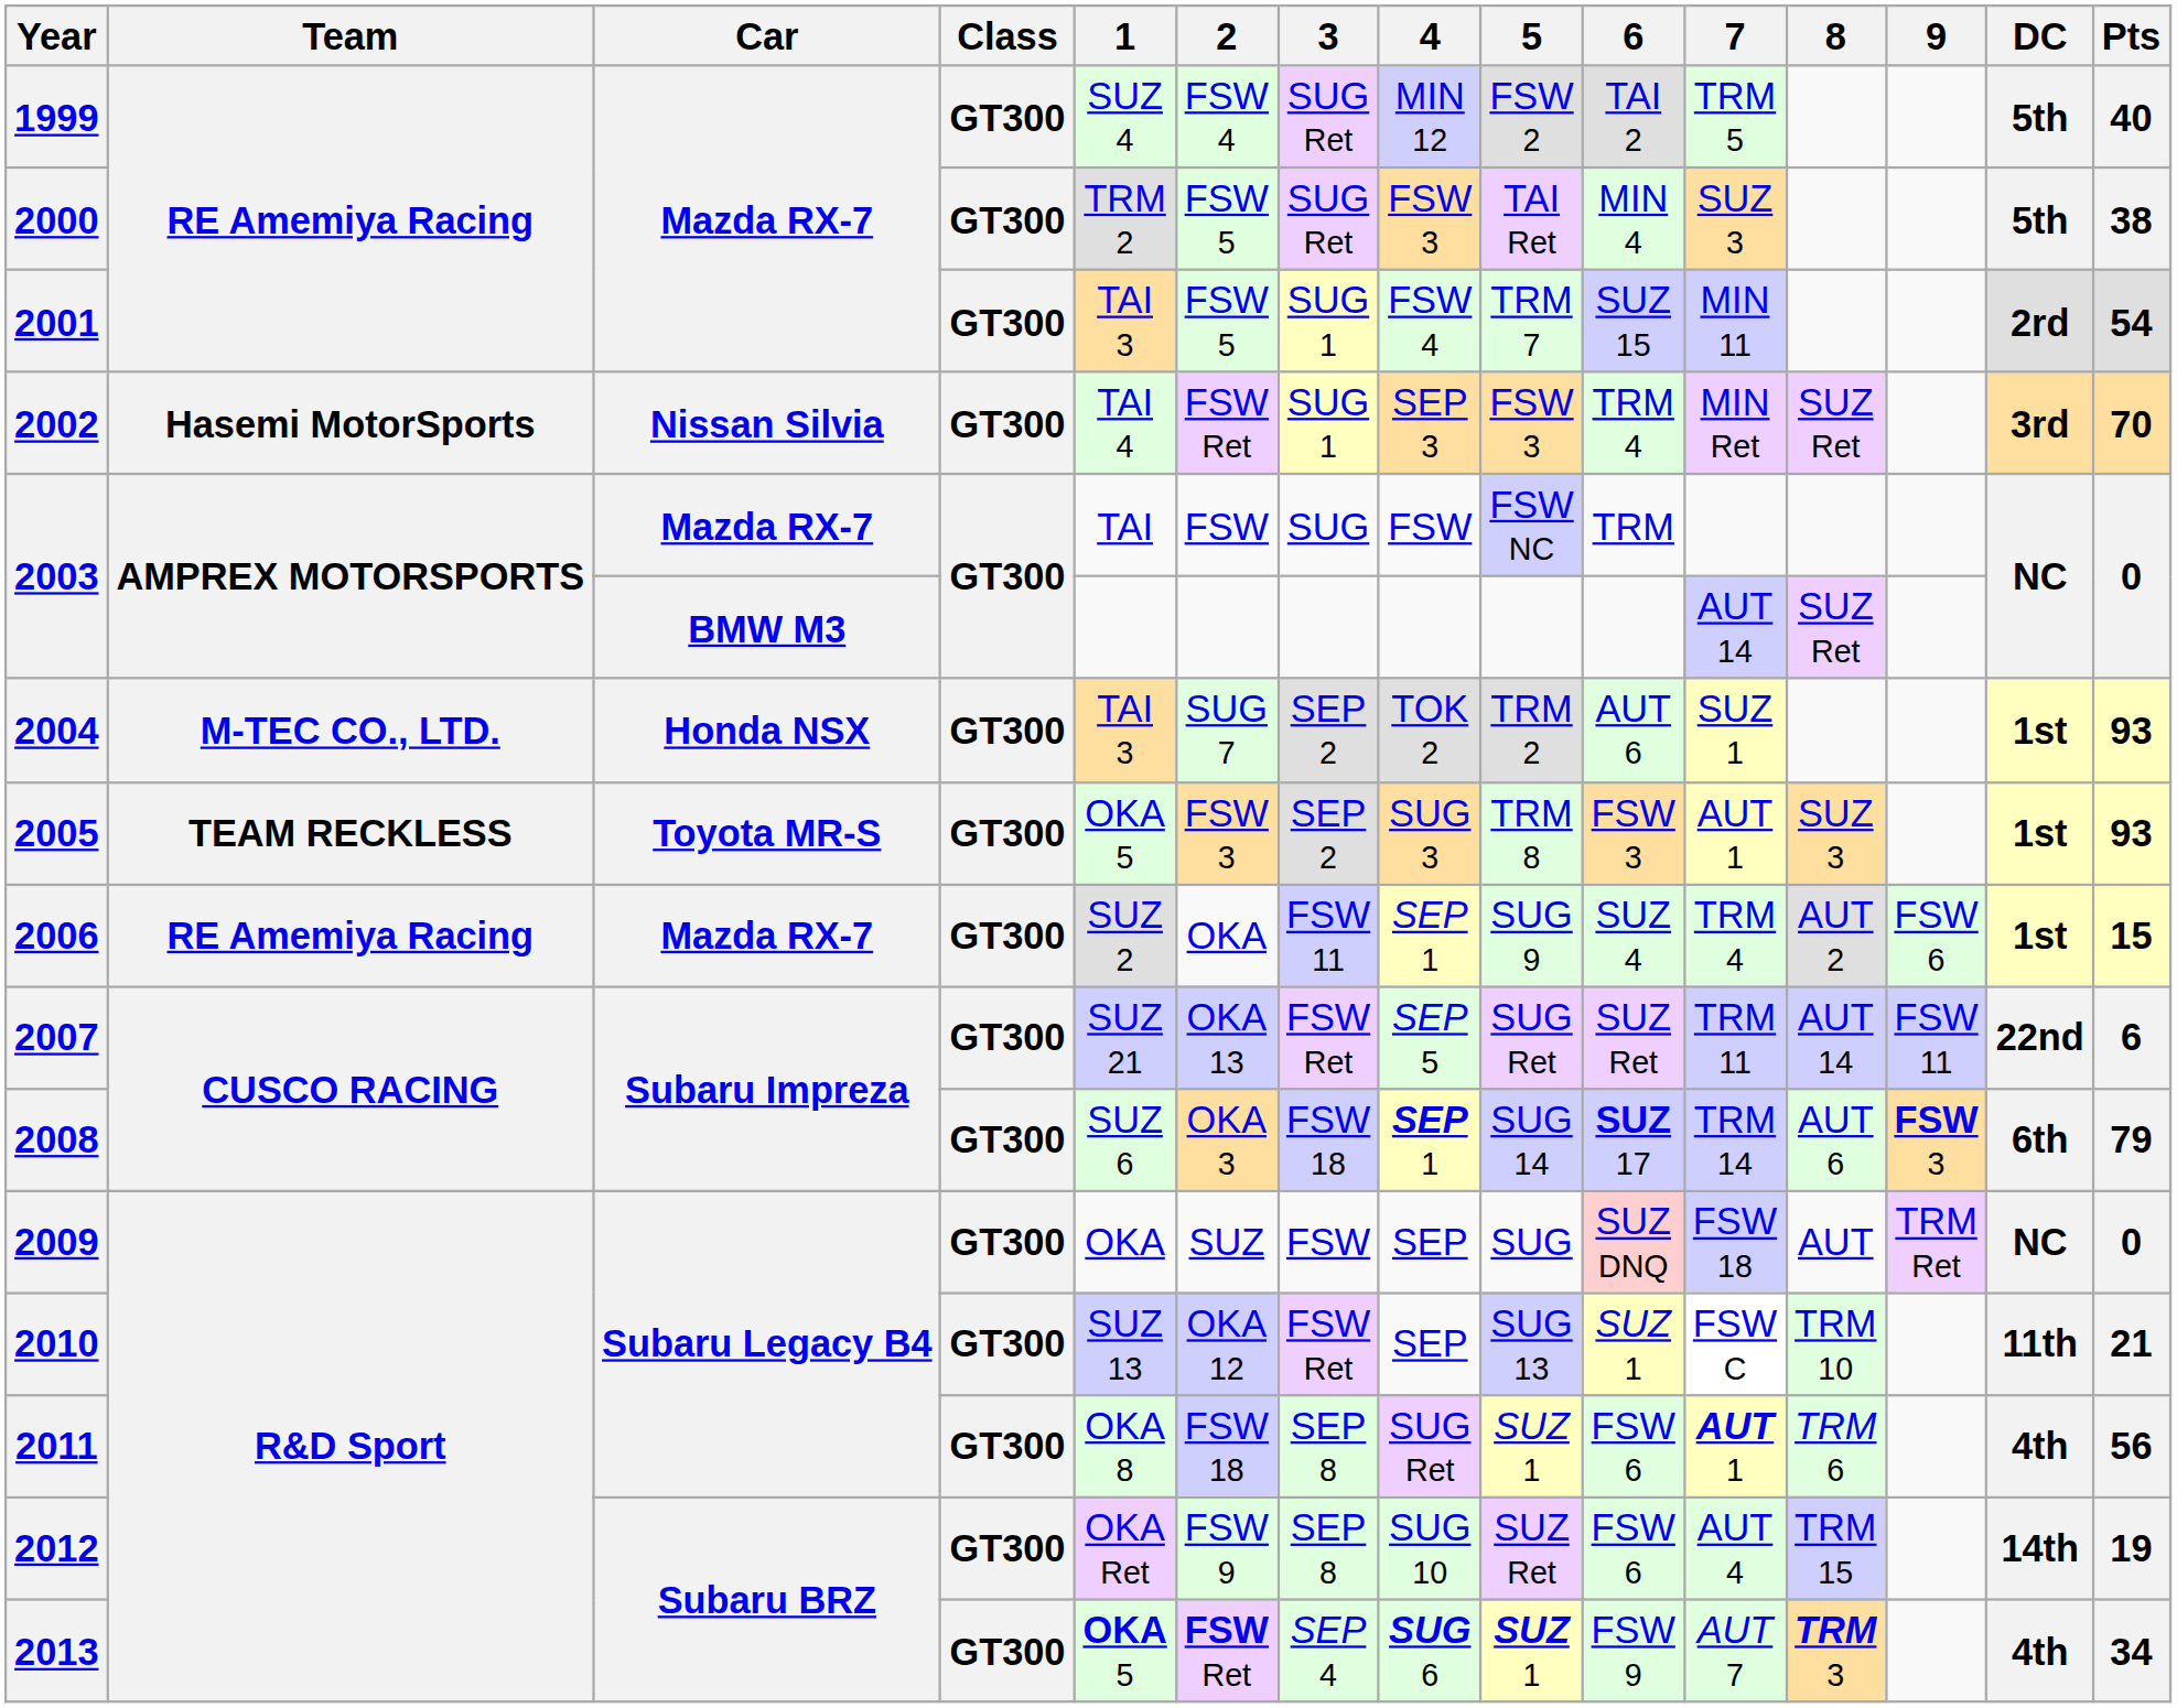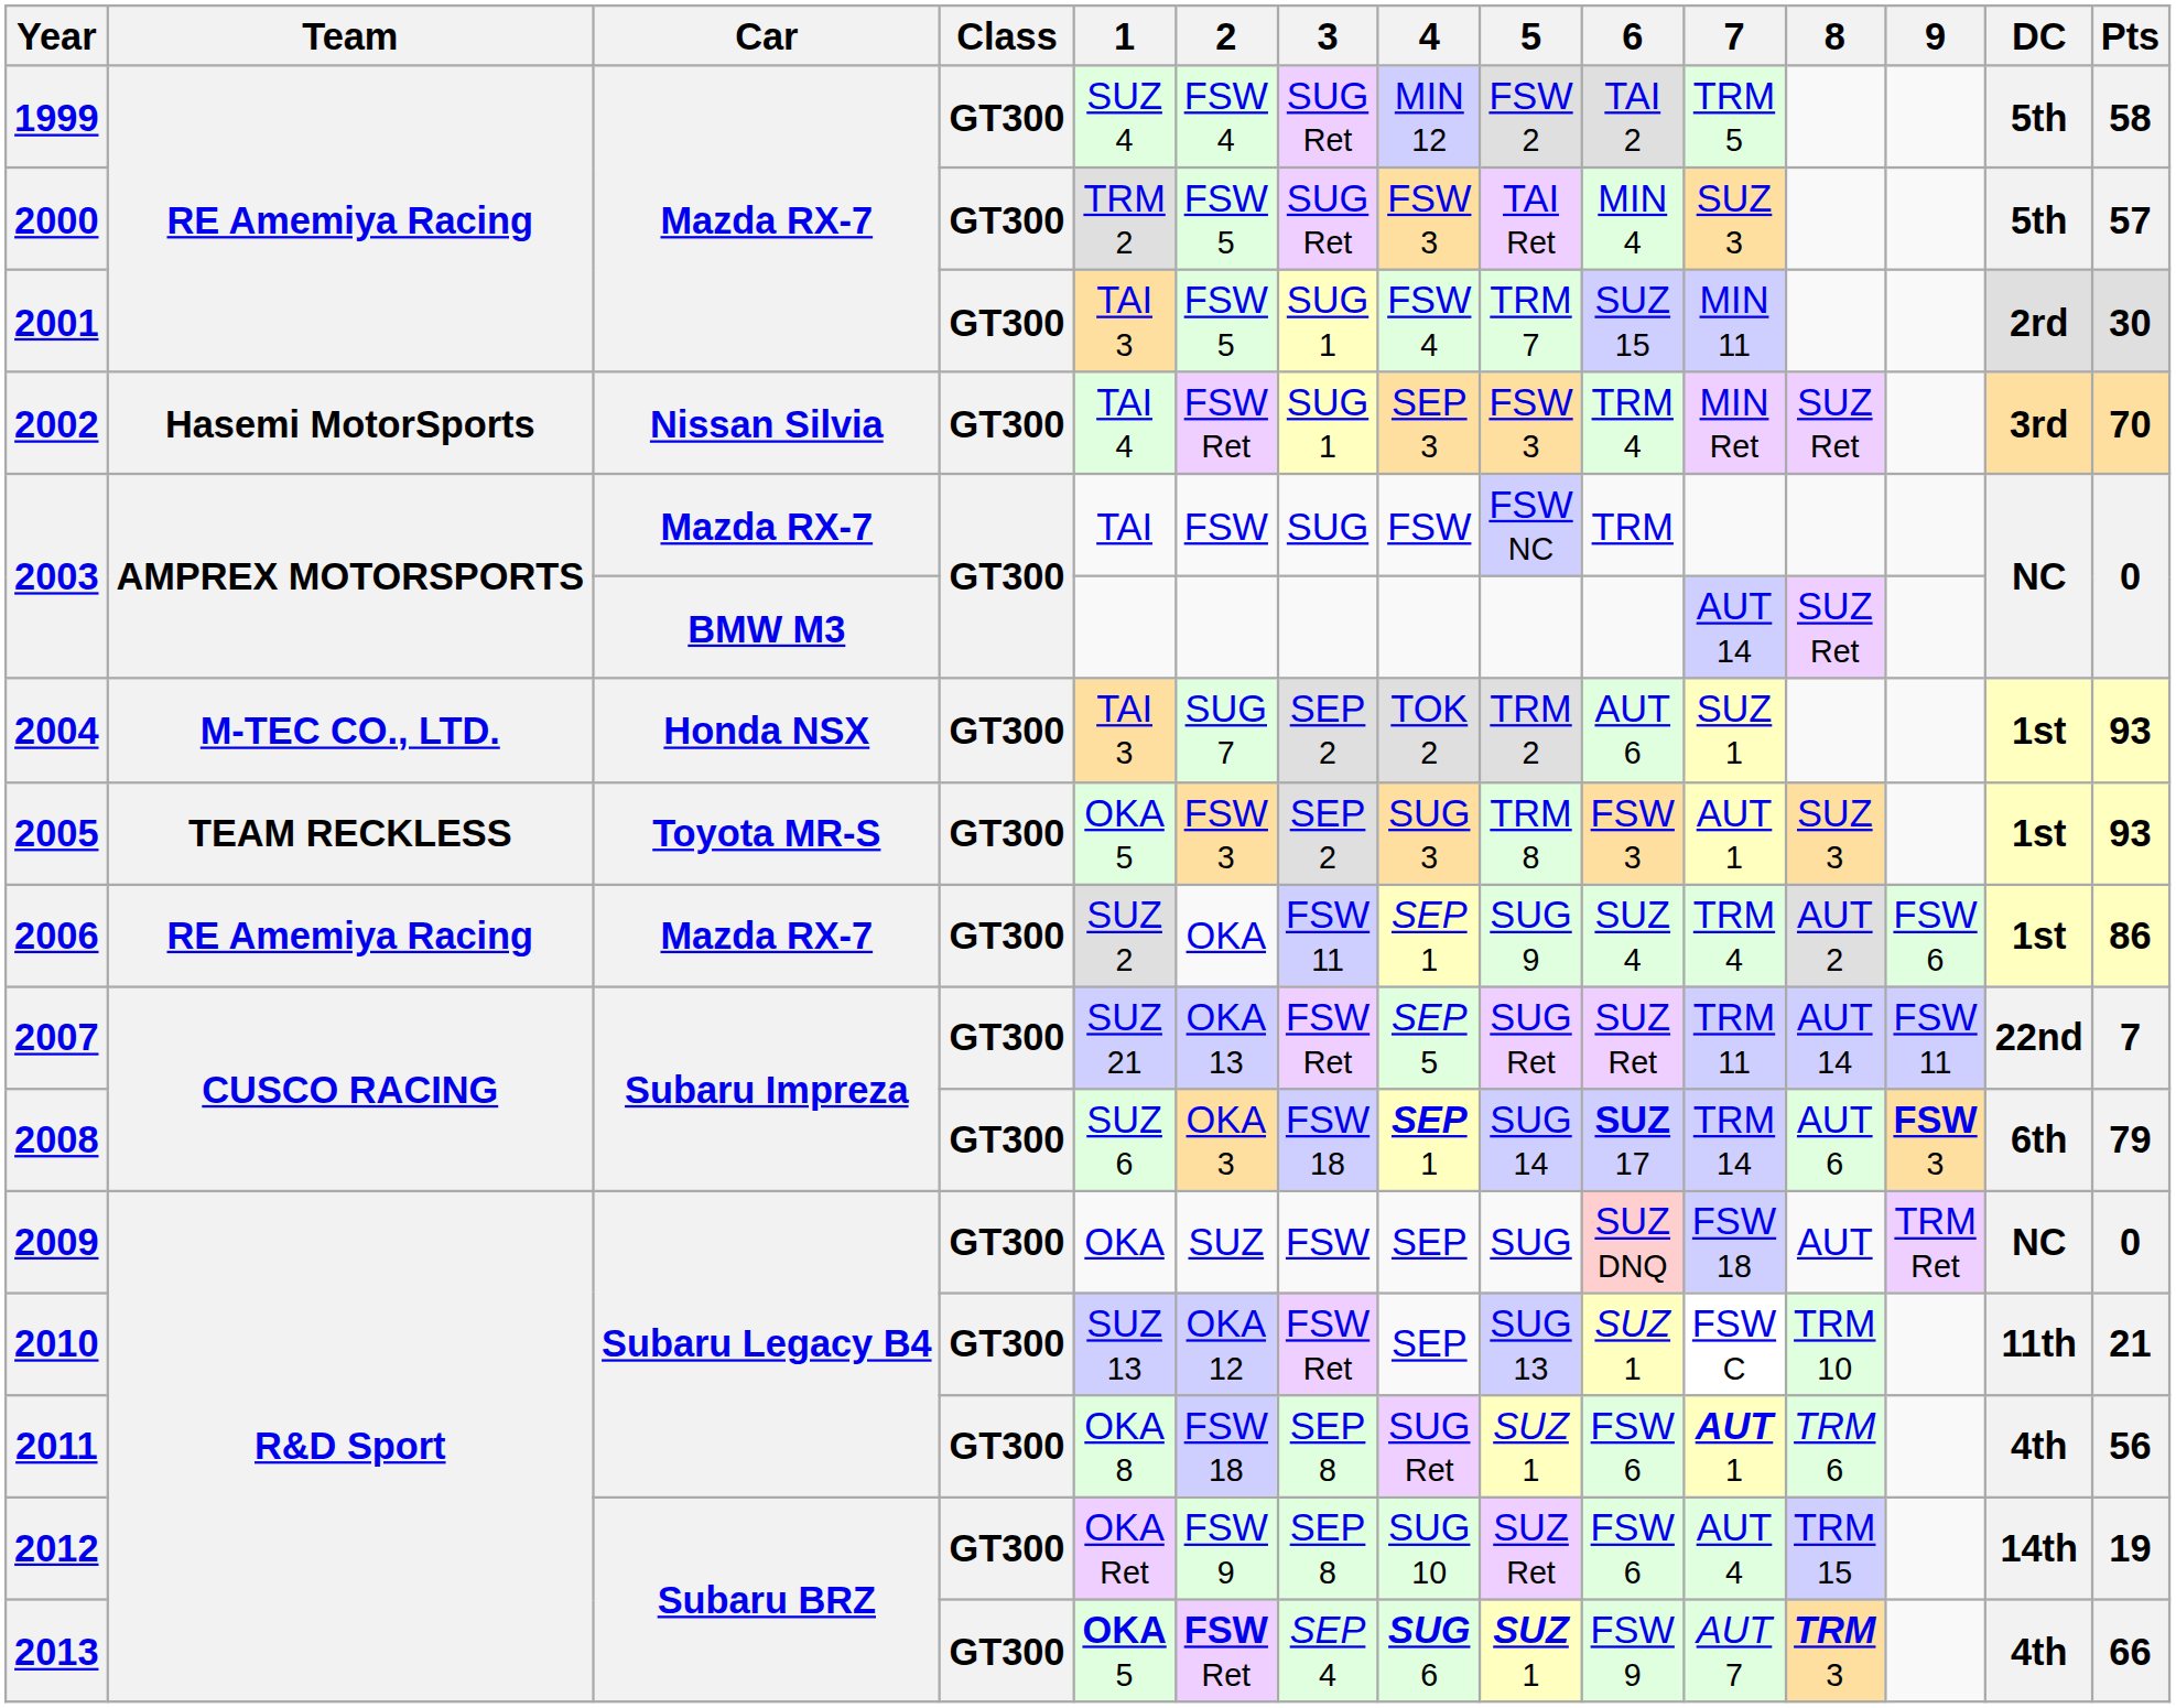 <table class="wikitable" style="text-align:center; font-size:95%">
 <tr>
 <th>Year</th>
 <th>Team</th>
 <th>Car</th>
 <th>Class</th>
 <th>1</th>
 <th>2</th>
 <th>3</th>
 <th>4</th>
 <th>5</th>
 <th>6</th>
 <th>7</th>
 <th>8</th>
 <th>9</th>
 <th>DC</th>
 <th>Pts</th>
 </tr>
 <tr>
 <th><a href='#'>1999</a></th>
 <th rowspan="3"><a href='#'>RE Amemiya Racing</a></th>
 <th rowspan="3"><a href='#'>Mazda RX-7</a></th>
 <th>GT300</th>
 <td bgcolor="#dfffdf"><a href='#'>SUZ</a><br><small>4</small></td>
 <td bgcolor="#dfffdf"><a href='#'>FSW</a><br><small>4</small></td>
 <td bgcolor="#efcfff"><a href='#'>SUG</a><br><small>Ret</small></td>
 <td bgcolor="#cfcfff"><a href='#'>MIN</a><br><small>12</small></td>
 <td bgcolor="#dfdfdf"><a href='#'>FSW</a><br><small>2</small></td>
 <td bgcolor="#dfdfdf"><a href='#'>TAI</a><br><small>2</small></td>
 <td bgcolor="#dfffdf"><a href='#'>TRM</a><br><small>5</small></td>
 <td></td>
 <td></td>
 <th>5th</th>
-<th>40</th>
+<th>58</th>
 </tr>
 <tr>
 <th><a href='#'>2000</a></th>
 <th>GT300</th>
 <td bgcolor="#dfdfdf"><a href='#'>TRM</a><br><small>2</small></td>
 <td bgcolor="#dfffdf"><a href='#'>FSW</a><br><small>5</small></td>
 <td bgcolor="#efcfff"><a href='#'>SUG</a><br><small>Ret</small></td>
 <td bgcolor="#ffdf9f"><a href='#'>FSW</a><br><small>3</small></td>
 <td bgcolor="#efcfff"><a href='#'>TAI</a><br><small>Ret</small></td>
 <td bgcolor="#dfffdf"><a href='#'>MIN</a><br><small>4</small></td>
 <td bgcolor="#ffdf9f"><a href='#'>SUZ</a><br><small>3</small></td>
 <td></td>
 <td></td>
 <th>5th</th>
-<th>38</th>
+<th>57</th>
 </tr>
 <tr>
 <th><a href='#'>2001</a></th>
 <th>GT300</th>
 <td bgcolor="#ffdf9f"><a href='#'>TAI</a><br><small>3</small></td>
 <td bgcolor="#dfffdf"><a href='#'>FSW</a><br><small>5</small></td>
 <td bgcolor="#ffffbf"><a href='#'>SUG</a><br><small>1</small></td>
 <td bgcolor="#dfffdf"><a href='#'>FSW</a><br><small>4</small></td>
 <td bgcolor="#dfffdf"><a href='#'>TRM</a><br><small>7</small></td>
 <td bgcolor="#cfcfff"><a href='#'>SUZ</a><br><small>15</small></td>
 <td bgcolor="#cfcfff"><a href='#'>MIN</a><br><small>11</small></td>
 <td></td>
 <td></td>
 <td bgcolor="#dfdfdf"><strong>2rd</strong></td>
-<td bgcolor="#dfdfdf"><strong>54</strong></td>
+<td bgcolor="#dfdfdf"><strong>30</strong></td>
 </tr>
 <tr>
 <th><a href='#'>2002</a></th>
 <th>Hasemi MotorSports</th>
 <th><a href='#'>Nissan Silvia</a></th>
 <th>GT300</th>
 <td bgcolor="#dfffdf"><a href='#'>TAI</a><br><small>4</small></td>
 <td bgcolor="#efcfff"><a href='#'>FSW</a><br><small>Ret</small></td>
 <td bgcolor="#ffffbf"><a href='#'>SUG</a><br><small>1</small></td>
 <td bgcolor="#ffdf9f"><a href='#'>SEP</a><br><small>3</small></td>
 <td bgcolor="#ffdf9f"><a href='#'>FSW</a><br><small>3</small></td>
 <td bgcolor="#dfffdf"><a href='#'>TRM</a><br><small>4</small></td>
 <td bgcolor="#efcfff"><a href='#'>MIN</a><br><small>Ret</small></td>
 <td bgcolor="#efcfff"><a href='#'>SUZ</a><br><small>Ret</small></td>
 <td></td>
 <td bgcolor="#ffdf9f"><strong>3rd</strong></td>
 <td bgcolor="#ffdf9f"><strong>70</strong></td>
 </tr>
 <tr>
 <th rowspan="2"><a href='#'>2003</a></th>
 <th rowspan="2">AMPREX MOTORSPORTS</th>
 <th><a href='#'>Mazda RX-7</a></th>
 <th rowspan="2">GT300</th>
 <td><a href='#'>TAI</a></td>
 <td><a href='#'>FSW</a></td>
 <td><a href='#'>SUG</a></td>
 <td><a href='#'>FSW</a></td>
 <td bgcolor="#cfcfff"><a href='#'>FSW</a><br><small>NC</small></td>
 <td><a href='#'>TRM</a></td>
 <td></td>
 <td></td>
 <td></td>
 <th rowspan="2">NC</th>
 <th rowspan="2">0</th>
 </tr>
 <tr>
 <th><a href='#'>BMW M3</a></th>
 <td></td>
 <td></td>
 <td></td>
 <td></td>
 <td></td>
 <td></td>
 <td bgcolor="#cfcfff"><a href='#'>AUT</a><br><small>14</small></td>
 <td bgcolor="#efcfff"><a href='#'>SUZ</a><br><small>Ret</small></td>
 <td></td>
 </tr>
 <tr>
 <th><a href='#'>2004</a></th>
 <th><a href='#'>M-TEC CO., LTD.</a></th>
 <th><a href='#'>Honda NSX</a></th>
 <th>GT300</th>
 <td bgcolor="#ffdf9f"><a href='#'>TAI</a><br><small>3</small></td>
 <td bgcolor="#dfffdf"><a href='#'>SUG</a><br><small>7</small></td>
 <td bgcolor="#dfdfdf"><a href='#'>SEP</a><br><small>2</small></td>
 <td bgcolor="#dfdfdf"><a href='#'>TOK</a><br><small>2</small></td>
 <td bgcolor="#dfdfdf"><a href='#'>TRM</a><br><small>2</small></td>
 <td bgcolor="#dfffdf"><a href='#'>AUT</a><br><small>6</small></td>
 <td bgcolor="#ffffbf"><a href='#'>SUZ</a><br><small>1</small></td>
 <td></td>
 <td></td>
 <td bgcolor="#ffffbf"><strong>1st</strong></td>
 <td bgcolor="#ffffbf"><strong>93</strong></td>
 </tr>
 <tr>
 <th><a href='#'>2005</a></th>
 <th>TEAM RECKLESS</th>
 <th><a href='#'>Toyota MR-S</a></th>
 <th>GT300</th>
 <td bgcolor="#dfffdf"><a href='#'>OKA</a><br><small>5</small></td>
 <td bgcolor="#ffdf9f"><a href='#'>FSW</a><br><small>3</small></td>
 <td bgcolor="#dfdfdf"><a href='#'>SEP</a><br><small>2</small></td>
 <td bgcolor="#ffdf9f"><a href='#'>SUG</a><br><small>3</small></td>
 <td bgcolor="#dfffdf"><a href='#'>TRM</a><br><small>8</small></td>
 <td bgcolor="#ffdf9f"><a href='#'>FSW</a><br><small>3</small></td>
 <td bgcolor="#ffffbf"><a href='#'>AUT</a><br><small>1</small></td>
 <td bgcolor="#ffdf9f"><a href='#'>SUZ</a><br><small>3</small></td>
 <td></td>
 <td bgcolor="#ffffbf"><strong>1st</strong></td>
 <td bgcolor="#ffffbf"><strong>93</strong></td>
 </tr>
 <tr>
 <th><a href='#'>2006</a></th>
 <th><a href='#'>RE Amemiya Racing</a></th>
 <th><a href='#'>Mazda RX-7</a></th>
 <th>GT300</th>
 <td bgcolor="#dfdfdf"><a href='#'>SUZ</a><br><small>2</small></td>
 <td><a href='#'>OKA</a></td>
 <td bgcolor="#cfcfff"><a href='#'>FSW</a><br><small>11</small></td>
 <td bgcolor="#ffffbf"><em><a href='#'>SEP</a></em><br><small>1</small></td>
 <td bgcolor="#dfffdf"><a href='#'>SUG</a><br><small>9</small></td>
 <td bgcolor="#dfffdf"><a href='#'>SUZ</a><br><small>4</small></td>
 <td bgcolor="#dfffdf"><a href='#'>TRM</a><br><small>4</small></td>
 <td bgcolor="#dfdfdf"><a href='#'>AUT</a><br><small>2</small></td>
 <td bgcolor="#dfffdf"><a href='#'>FSW</a><br><small>6</small></td>
 <td bgcolor="#ffffbf"><strong>1st</strong></td>
-<td bgcolor="#ffffbf"><strong>15</strong></td>
+<td bgcolor="#ffffbf"><strong>86</strong></td>
 </tr>
 <tr>
 <th><a href='#'>2007</a></th>
 <th rowspan="2"><a href='#'>CUSCO RACING</a></th>
 <th rowspan="2"><a href='#'>Subaru Impreza</a></th>
 <th>GT300</th>
 <td bgcolor="#cfcfff"><a href='#'>SUZ</a><br><small>21</small></td>
 <td bgcolor="#cfcfff"><a href='#'>OKA</a><br><small>13</small></td>
 <td bgcolor="#efcfff"><a href='#'>FSW</a><br><small>Ret</small></td>
 <td bgcolor="#dfffdf"><em><a href='#'>SEP</a></em><br><small>5</small></td>
 <td bgcolor="#efcfff"><a href='#'>SUG</a><br><small>Ret</small></td>
 <td bgcolor="#efcfff"><a href='#'>SUZ</a><br><small>Ret</small></td>
 <td bgcolor="#cfcfff"><a href='#'>TRM</a><br><small>11</small></td>
 <td bgcolor="#cfcfff"><a href='#'>AUT</a><br><small>14</small></td>
 <td bgcolor="#cfcfff"><a href='#'>FSW</a><br><small>11</small></td>
 <th>22nd</th>
-<th>6</th>
+<th>7</th>
 </tr>
 <tr>
 <th><a href='#'>2008</a></th>
 <th>GT300</th>
 <td bgcolor="#dfffdf"><a href='#'>SUZ</a><br><small>6</small></td>
 <td bgcolor="#ffdf9f"><a href='#'>OKA</a><br><small>3</small></td>
 <td bgcolor="#cfcfff"><a href='#'>FSW</a><br><small>18</small></td>
 <td bgcolor="#ffffbf"><strong><em><a href='#'>SEP</a></em></strong><br><small>1</small></td>
 <td bgcolor="#cfcfff"><a href='#'>SUG</a><br><small>14</small></td>
 <td bgcolor="#cfcfff"><strong><a href='#'>SUZ</a></strong><br><small>17</small></td>
 <td bgcolor="#cfcfff"><a href='#'>TRM</a><br><small>14</small></td>
 <td bgcolor="#dfffdf"><a href='#'>AUT</a><br><small>6</small></td>
 <td bgcolor="#ffdf9f"><strong><a href='#'>FSW</a></strong><br><small>3</small></td>
 <th>6th</th>
 <th>79</th>
 </tr>
 <tr>
 <th><a href='#'>2009</a></th>
 <th rowspan="5"><a href='#'>R&D Sport</a></th>
 <th rowspan="3"><a href='#'>Subaru Legacy B4</a></th>
 <th>GT300</th>
 <td><a href='#'>OKA</a></td>
 <td><a href='#'>SUZ</a></td>
 <td><a href='#'>FSW</a></td>
 <td><a href='#'>SEP</a></td>
 <td><a href='#'>SUG</a></td>
 <td bgcolor="#ffcfcf"><a href='#'>SUZ</a><br><small>DNQ</small></td>
 <td bgcolor="#cfcfff"><a href='#'>FSW</a><br><small>18</small></td>
 <td><a href='#'>AUT</a></td>
 <td bgcolor="#efcfff"><a href='#'>TRM</a><br><small>Ret</small></td>
 <th>NC</th>
 <th>0</th>
 </tr>
 <tr>
 <th><a href='#'>2010</a></th>
 <th>GT300</th>
 <td bgcolor="#cfcfff"><a href='#'>SUZ</a><br><small>13</small></td>
 <td bgcolor="#cfcfff"><a href='#'>OKA</a><br><small>12</small></td>
 <td bgcolor="#efcfff"><a href='#'>FSW</a><br><small>Ret</small></td>
 <td><a href='#'>SEP</a></td>
 <td bgcolor="#cfcfff"><a href='#'>SUG</a><br><small>13</small></td>
 <td bgcolor="#ffffbf"><em><a href='#'>SUZ</a></em><br><small>1</small></td>
 <td bgcolor="#ffffff"><a href='#'>FSW</a><br><small>C</small></td>
 <td bgcolor="#dfffdf"><a href='#'>TRM</a><br><small>10</small></td>
 <td></td>
 <th>11th</th>
 <th>21</th>
 </tr>
 <tr>
 <th><a href='#'>2011</a></th>
 <th>GT300</th>
 <td bgcolor="#dfffdf"><a href='#'>OKA</a><br><small>8</small></td>
 <td bgcolor="#cfcfff"><a href='#'>FSW</a><br><small>18</small></td>
 <td bgcolor="#dfffdf"><a href='#'>SEP</a><br><small>8</small></td>
 <td bgcolor="#efcfff"><a href='#'>SUG</a><br><small>Ret</small></td>
 <td bgcolor="#ffffbf"><em><a href='#'>SUZ</a></em><br><small>1</small></td>
 <td bgcolor="#dfffdf"><a href='#'>FSW</a><br><small>6</small></td>
 <td bgcolor="#ffffbf"><strong><em><a href='#'>AUT</a></em></strong><br><small>1</small></td>
 <td bgcolor="#dfffdf"><em><a href='#'>TRM</a></em><br><small>6</small></td>
 <td></td>
 <th>4th</th>
 <th>56</th>
 </tr>
 <tr>
 <th><a href='#'>2012</a></th>
 <th rowspan="2"><a href='#'>Subaru BRZ</a></th>
 <th>GT300</th>
 <td bgcolor="#efcfff"><a href='#'>OKA</a><br><small>Ret</small></td>
 <td bgcolor="#dfffdf"><a href='#'>FSW</a><br><small>9</small></td>
 <td bgcolor="#dfffdf"><a href='#'>SEP</a><br><small>8</small></td>
 <td bgcolor="#dfffdf"><a href='#'>SUG</a><br><small>10</small></td>
 <td bgcolor="#efcfff"><a href='#'>SUZ</a><br><small>Ret</small></td>
 <td bgcolor="#dfffdf"><a href='#'>FSW</a><br><small>6</small></td>
 <td bgcolor="#dfffdf"><a href='#'>AUT</a><br><small>4</small></td>
 <td bgcolor="#cfcfff"><a href='#'>TRM</a><br><small>15</small></td>
 <td></td>
 <th>14th</th>
 <th>19</th>
 </tr>
 <tr>
 <th><a href='#'>2013</a></th>
 <th>GT300</th>
 <td bgcolor="#dfffdf"><strong><a href='#'>OKA</a></strong><br><small>5</small></td>
 <td bgcolor="#efcfff"><strong><a href='#'>FSW</a></strong><br><small>Ret</small></td>
 <td bgcolor="#dfffdf"><em><a href='#'>SEP</a></em><br><small>4</small></td>
 <td bgcolor="#dfffdf"><strong><em><a href='#'>SUG</a></em></strong><br><small>6</small></td>
 <td bgcolor="#ffffbf"><strong><em><a href='#'>SUZ</a></em></strong><br><small>1</small></td>
 <td bgcolor="#dfffdf"><a href='#'>FSW</a><br><small>9</small></td>
 <td bgcolor="#dfffdf"><em><a href='#'>AUT</a></em><br><small>7</small></td>
 <td bgcolor="#ffdf9f"><strong><em><a href='#'>TRM</a></em></strong><br><small>3</small></td>
 <td></td>
 <th>4th</th>
-<th>34</th>
+<th>66</th>
 </tr>
 </table>
